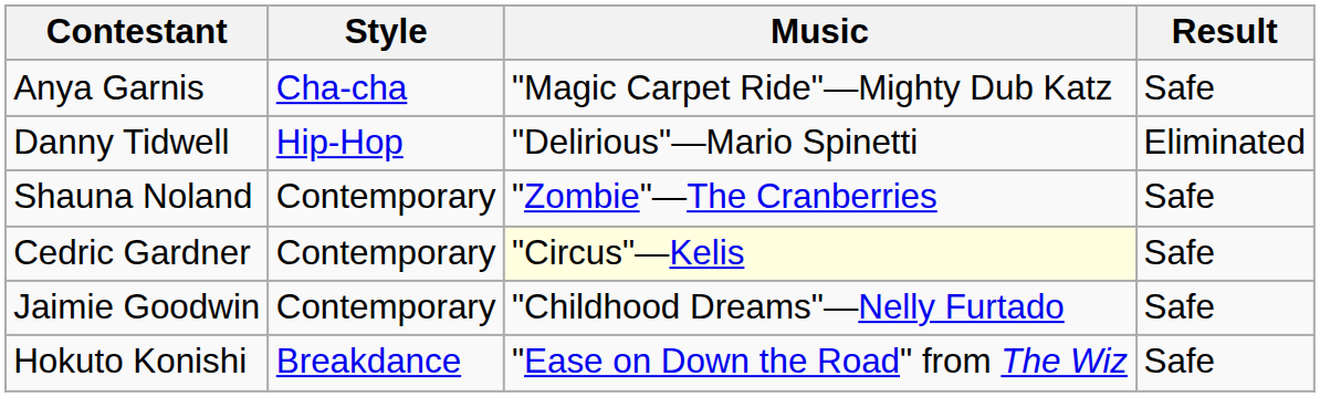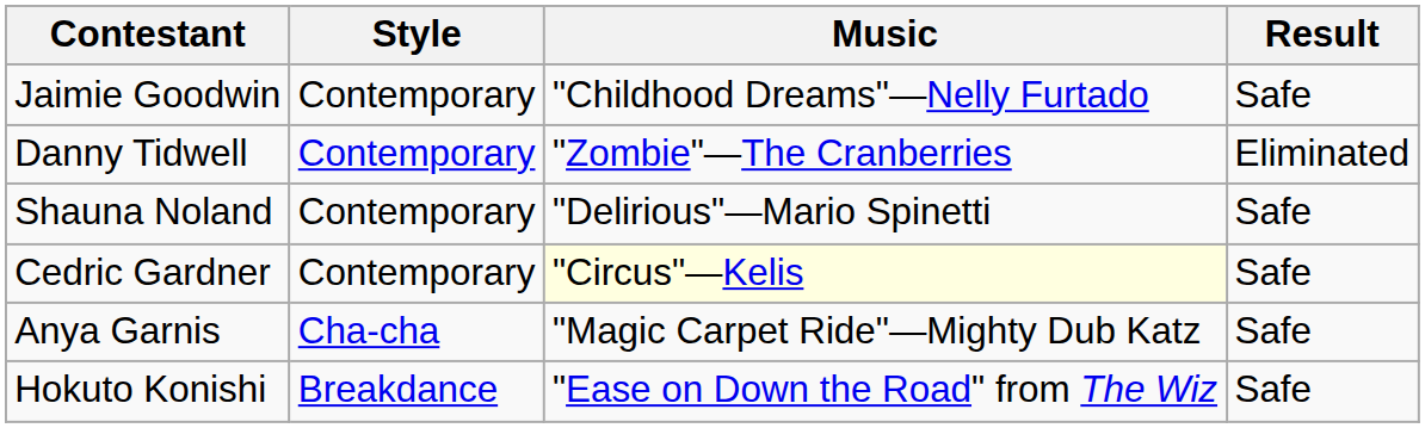 <table class="wikitable">
 <tr>
 <th>Contestant</th>
 <th>Style</th>
 <th>Music</th>
 <th>Result</th>
 </tr>
 <tr>
-<td>Anya Garnis</td>
-<td><a href='#'>Cha-cha</a></td>
-<td>"Magic Carpet Ride"—Mighty Dub Katz</td>
+<td>Jaimie Goodwin</td>
+<td>Contemporary</td>
+<td>"Childhood Dreams"—<a href='#'>Nelly Furtado</a></td>
 <td>Safe</td>
 </tr>
 <tr>
 <td>Danny Tidwell</td>
-<td><a href='#'>Hip-Hop</a></td>
-<td>"Delirious"—Mario Spinetti</td>
+<td><a href='#'>Contemporary</a></td>
+<td>"<a href='#'>Zombie</a>"—<a href='#'>The Cranberries</a></td>
 <td>Eliminated</td>
 </tr>
 <tr>
 <td>Shauna Noland</td>
 <td>Contemporary</td>
-<td>"<a href='#'>Zombie</a>"—<a href='#'>The Cranberries</a></td>
+<td>"Delirious"—Mario Spinetti</td>
 <td>Safe</td>
 </tr>
 <tr>
 <td>Cedric Gardner</td>
 <td>Contemporary</td>
 <td style="background: lightyellow;">"Circus"—<a href='#'>Kelis</a></td>
 <td>Safe</td>
 </tr>
 <tr>
-<td>Jaimie Goodwin</td>
-<td>Contemporary</td>
-<td>"Childhood Dreams"—<a href='#'>Nelly Furtado</a></td>
+<td>Anya Garnis</td>
+<td><a href='#'>Cha-cha</a></td>
+<td>"Magic Carpet Ride"—Mighty Dub Katz</td>
 <td>Safe</td>
 </tr>
 <tr>
 <td>Hokuto Konishi</td>
 <td><a href='#'>Breakdance</a></td>
 <td>"<a href='#'>Ease on Down the Road</a>" from <em><a href='#'>The Wiz</a></em></td>
 <td>Safe</td>
 </tr>
 </table>
